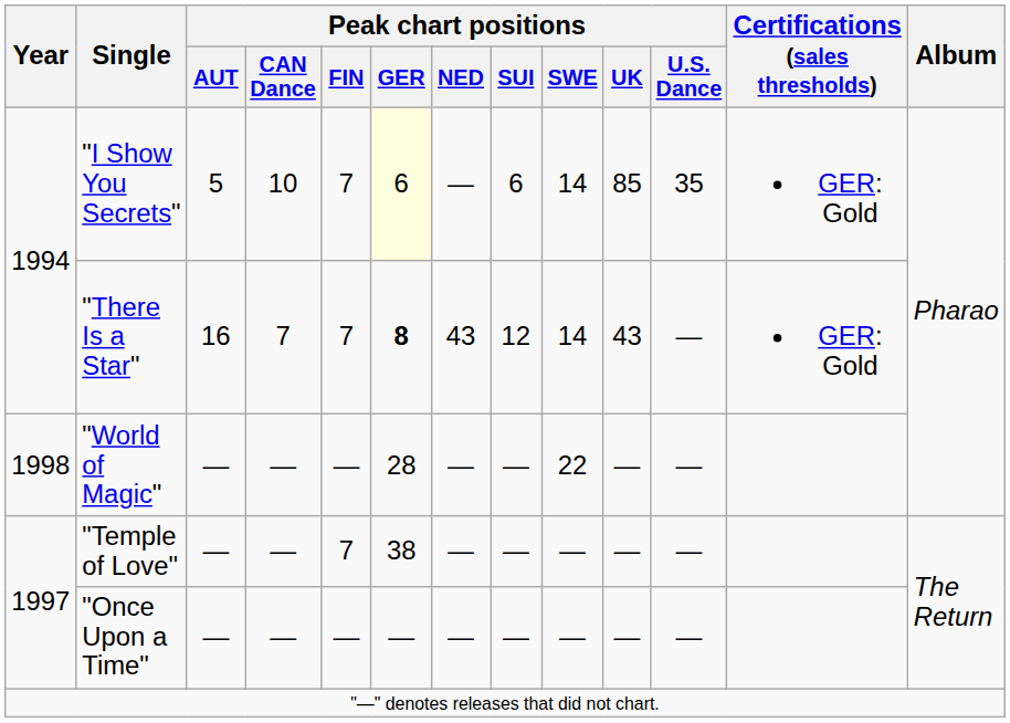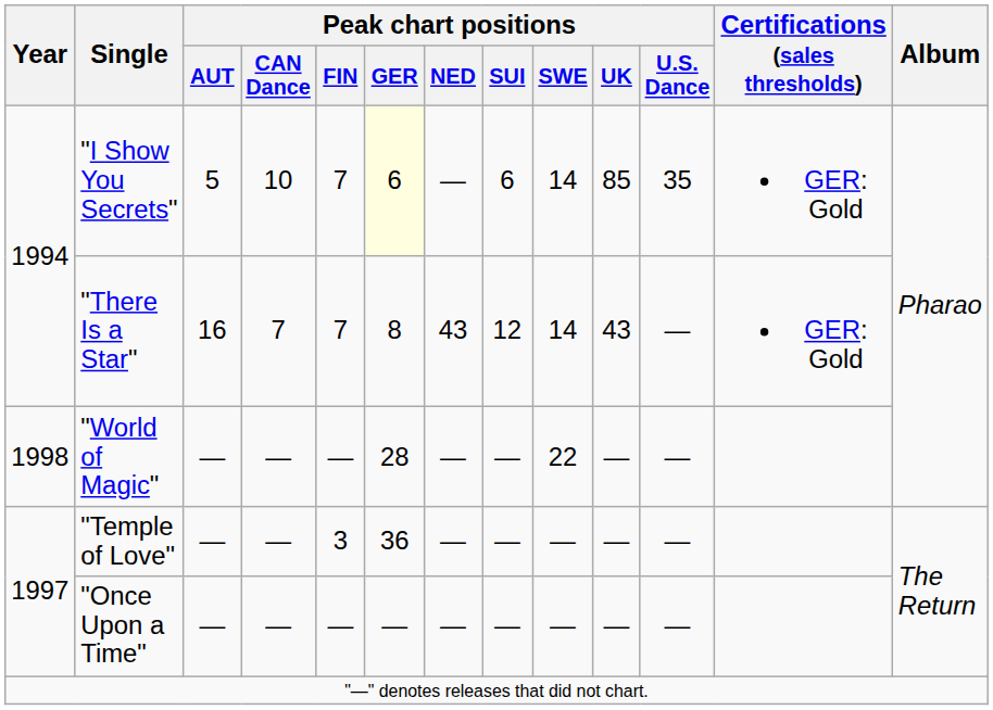 <table class="wikitable" style="text-align:center;">
 <tr>
 <th rowspan="2">Year</th>
 <th rowspan="2">Single</th>
 <th colspan="9">Peak chart positions</th>
 <th rowspan="2"><a href='#'>Certifications</a><br><small>(<a href='#'>sales thresholds</a>)</small></th>
 <th rowspan="2">Album</th>
 </tr>
 <tr style="font-size:smaller;">
 <th style="width:35px;"><a href='#'>AUT</a><br></th>
 <th style="width:35px;"><a href='#'>CAN<br>Dance</a><br></th>
 <th style="width:35px;"><a href='#'>FIN</a><br></th>
 <th style="width:35px;"><a href='#'>GER</a><br></th>
 <th style="width:35px;"><a href='#'>NED</a><br></th>
 <th style="width:35px;"><a href='#'>SUI</a><br></th>
 <th style="width:35px;"><a href='#'>SWE</a><br></th>
 <th style="width:35px;"><a href='#'>UK</a><br></th>
 <th style="width:35px;"><a href='#'>U.S.<br>Dance</a><br></th>
 </tr>
 <tr>
 <td rowspan=2>1994</td>
 <td style="text-align:left;">"<a href='#'>I Show You Secrets</a>"</td>
 <td>5</td>
 <td>10</td>
 <td>7</td>
 <td style="background: lightyellow;">6</td>
 <td>—</td>
 <td>6</td>
 <td>14</td>
 <td>85</td>
 <td>35</td>
 <td><br><ul><li><a href='#'>GER</a>: Gold</li></ul></td>
 <td style="text-align:left;" rowspan="3"><em>Pharao</em></td>
 </tr>
 <tr>
 <td style="text-align:left;">"<a href='#'>There Is a Star</a>"</td>
 <td>16</td>
 <td>7</td>
 <td>7</td>
-<td><strong>8</strong></td>
+<td>8</td>
 <td>43</td>
 <td>12</td>
 <td>14</td>
 <td>43</td>
 <td>—</td>
 <td><br><ul><li><a href='#'>GER</a>: Gold</li></ul></td>
 </tr>
 <tr>
 <td>1998</td>
 <td style="text-align:left;">"<a href='#'>World of Magic</a>"</td>
 <td>—</td>
 <td>—</td>
 <td>—</td>
 <td>28</td>
 <td>—</td>
 <td>—</td>
 <td>22</td>
 <td>—</td>
 <td>—</td>
 <td></td>
 </tr>
 <tr>
 <td rowspan=2>1997</td>
 <td style="text-align:left;">"Temple of Love"</td>
 <td>—</td>
 <td>—</td>
-<td>7</td>
-<td>38</td>
+<td>3</td>
+<td>36</td>
 <td>—</td>
 <td>—</td>
 <td>—</td>
 <td>—</td>
 <td>—</td>
 <td></td>
 <td style="text-align:left;" rowspan="2"><em>The Return</em></td>
 </tr>
 <tr>
 <td style="text-align:left;">"Once Upon a Time"</td>
 <td>—</td>
 <td>—</td>
 <td>—</td>
 <td>—</td>
 <td>—</td>
 <td>—</td>
 <td>—</td>
 <td>—</td>
 <td>—</td>
 <td></td>
 </tr>
 <tr>
 <td colspan="15" style="font-size:8pt">"—" denotes releases that did not chart.</td>
 </tr>
 </table>
